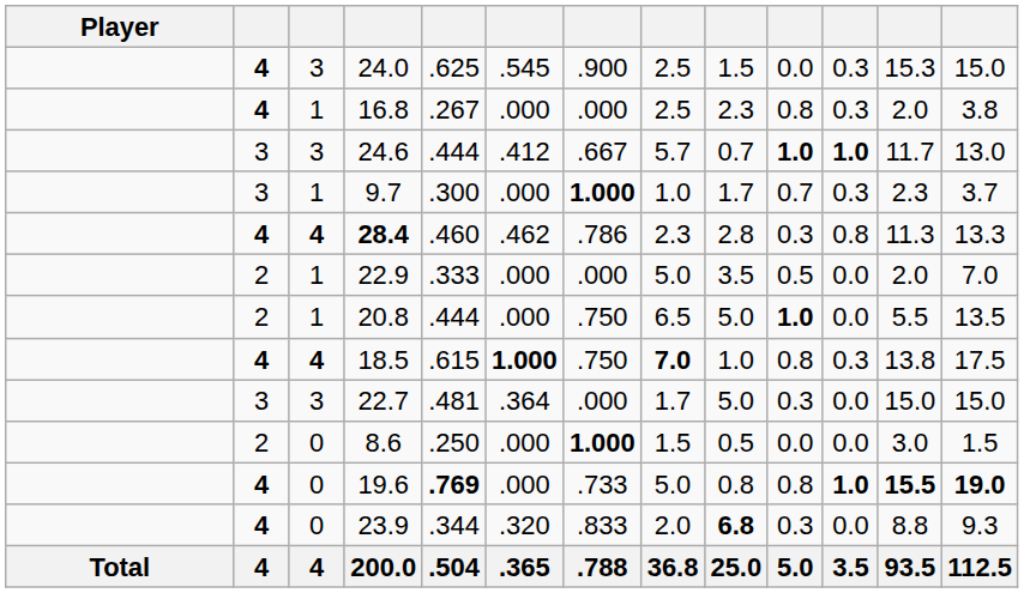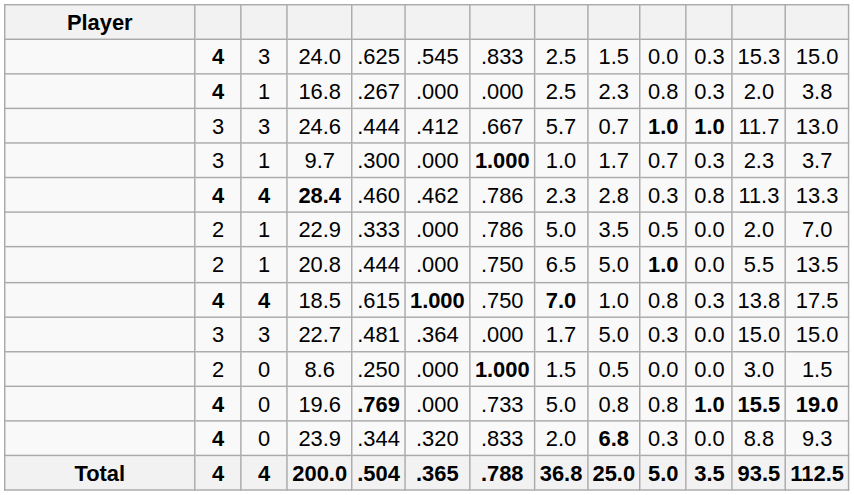 <table class="wikitable sortable" style="text-align:center; font-size:95%">
 <tr>
 <th scope="col" width="125px">Player</th>
 <th scope="col" width="25px"></th>
 <th scope="col" width="25px"></th>
 <th scope="col" width="25px"></th>
 <th scope="col" width="25px"></th>
 <th scope="col" width="25px"></th>
 <th scope="col" width="25px"></th>
 <th scope="col" width="25px"></th>
 <th scope="col" width="25px"></th>
 <th scope="col" width="25px"></th>
 <th scope="col" width="25px"></th>
 <th scope="col" width="25px"></th>
 <th scope="col" width="25px"></th>
 </tr>
 <tr>
 <td></td>
 <td><strong>4</strong></td>
 <td>3</td>
 <td>24.0</td>
 <td>.625</td>
 <td>.545</td>
-<td>.900</td>
+<td>.833</td>
 <td>2.5</td>
 <td>1.5</td>
 <td>0.0</td>
 <td>0.3</td>
 <td>15.3</td>
 <td>15.0</td>
 </tr>
 <tr>
 <td></td>
 <td><strong>4</strong></td>
 <td>1</td>
 <td>16.8</td>
 <td>.267</td>
 <td>.000</td>
 <td>.000</td>
 <td>2.5</td>
 <td>2.3</td>
 <td>0.8</td>
 <td>0.3</td>
 <td>2.0</td>
 <td>3.8</td>
 </tr>
 <tr>
 <td></td>
 <td>3</td>
 <td>3</td>
 <td>24.6</td>
 <td>.444</td>
 <td>.412</td>
 <td>.667</td>
 <td>5.7</td>
 <td>0.7</td>
 <td><strong>1.0</strong></td>
 <td><strong>1.0</strong></td>
 <td>11.7</td>
 <td>13.0</td>
 </tr>
 <tr>
 <td></td>
 <td>3</td>
 <td>1</td>
 <td>9.7</td>
 <td>.300</td>
 <td>.000</td>
 <td><strong>1.000</strong></td>
 <td>1.0</td>
 <td>1.7</td>
 <td>0.7</td>
 <td>0.3</td>
 <td>2.3</td>
 <td>3.7</td>
 </tr>
 <tr>
 <td></td>
 <td><strong>4</strong></td>
 <td><strong>4</strong></td>
 <td><strong>28.4</strong></td>
 <td>.460</td>
 <td>.462</td>
 <td>.786</td>
 <td>2.3</td>
 <td>2.8</td>
 <td>0.3</td>
 <td>0.8</td>
 <td>11.3</td>
 <td>13.3</td>
 </tr>
 <tr>
 <td></td>
 <td>2</td>
 <td>1</td>
 <td>22.9</td>
 <td>.333</td>
 <td>.000</td>
-<td>.000</td>
+<td>.786</td>
 <td>5.0</td>
 <td>3.5</td>
 <td>0.5</td>
 <td>0.0</td>
 <td>2.0</td>
 <td>7.0</td>
 </tr>
 <tr>
 <td></td>
 <td>2</td>
 <td>1</td>
 <td>20.8</td>
 <td>.444</td>
 <td>.000</td>
 <td>.750</td>
 <td>6.5</td>
 <td>5.0</td>
 <td><strong>1.0</strong></td>
 <td>0.0</td>
 <td>5.5</td>
 <td>13.5</td>
 </tr>
 <tr>
 <td></td>
 <td><strong>4</strong></td>
 <td><strong>4</strong></td>
 <td>18.5</td>
 <td>.615</td>
 <td><strong>1.000</strong></td>
 <td>.750</td>
 <td><strong>7.0</strong></td>
 <td>1.0</td>
 <td>0.8</td>
 <td>0.3</td>
 <td>13.8</td>
 <td>17.5</td>
 </tr>
 <tr>
 <td></td>
 <td>3</td>
 <td>3</td>
 <td>22.7</td>
 <td>.481</td>
 <td>.364</td>
 <td>.000</td>
 <td>1.7</td>
 <td>5.0</td>
 <td>0.3</td>
 <td>0.0</td>
 <td>15.0</td>
 <td>15.0</td>
 </tr>
 <tr>
 <td></td>
 <td>2</td>
 <td>0</td>
 <td>8.6</td>
 <td>.250</td>
 <td>.000</td>
 <td><strong>1.000</strong></td>
 <td>1.5</td>
 <td>0.5</td>
 <td>0.0</td>
 <td>0.0</td>
 <td>3.0</td>
 <td>1.5</td>
 </tr>
 <tr>
 <td></td>
 <td><strong>4</strong></td>
 <td>0</td>
 <td>19.6</td>
 <td><strong>.769</strong></td>
 <td>.000</td>
 <td>.733</td>
 <td>5.0</td>
 <td>0.8</td>
 <td>0.8</td>
 <td><strong>1.0</strong></td>
 <td><strong>15.5</strong></td>
 <td><strong>19.0</strong></td>
 </tr>
 <tr>
 <td></td>
 <td><strong>4</strong></td>
 <td>0</td>
 <td>23.9</td>
 <td>.344</td>
 <td>.320</td>
 <td>.833</td>
 <td>2.0</td>
 <td><strong>6.8</strong></td>
 <td>0.3</td>
 <td>0.0</td>
 <td>8.8</td>
 <td>9.3</td>
 </tr>
 <tr class="sortbottom">
 <th>Total</th>
 <th>4</th>
 <th>4</th>
 <th>200.0</th>
 <th>.504</th>
 <th>.365</th>
 <th>.788</th>
 <th>36.8</th>
 <th>25.0</th>
 <th>5.0</th>
 <th>3.5</th>
 <th>93.5</th>
 <th>112.5</th>
 </tr>
 </table>
